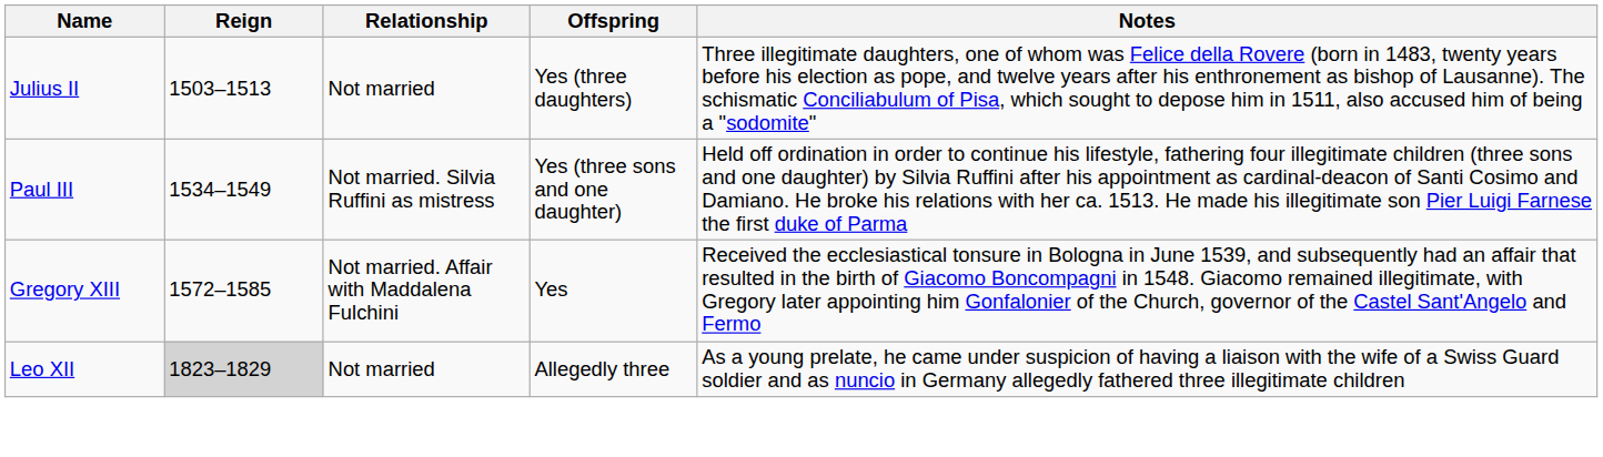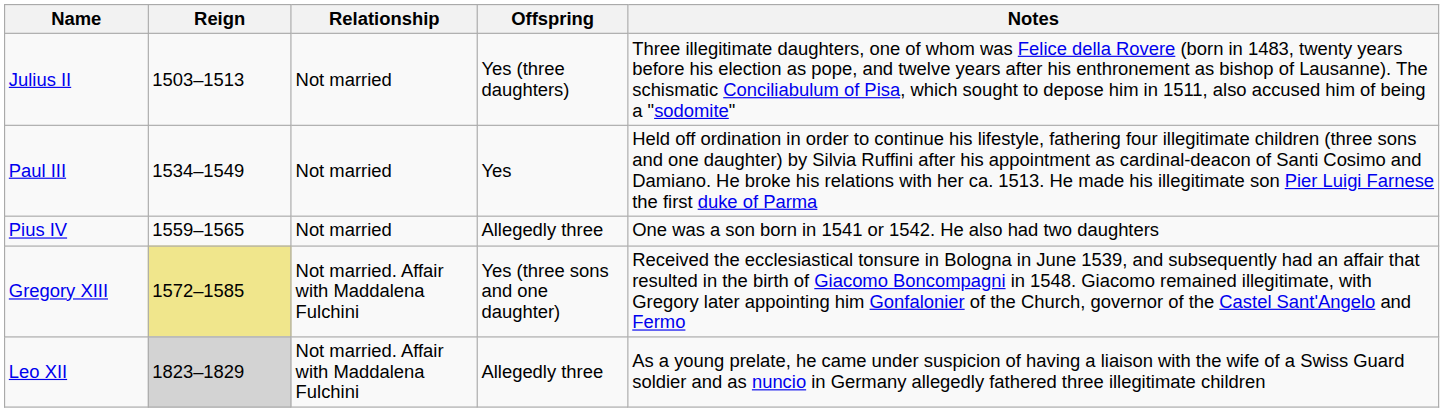 <table class="wikitable">
 <tr>
 <th width=10%>Name</th>
 <th width=10%>Reign</th>
 <th>Relationship</th>
 <th>Offspring</th>
 <th>Notes</th>
 </tr>
 <tr>
 <td><a href='#'>Julius II</a></td>
 <td>1503–1513</td>
 <td>Not married</td>
 <td>Yes (three daughters)</td>
 <td>Three illegitimate daughters, one of whom was <a href='#'>Felice della Rovere</a> (born in 1483, twenty years before his election as pope, and twelve years after his enthronement as bishop of Lausanne). The schismatic <a href='#'>Conciliabulum of Pisa</a>, which sought to depose him in 1511, also accused him of being a "<a href='#'>sodomite</a>"</td>
 </tr>
 <tr>
 <td><a href='#'>Paul III</a></td>
 <td>1534–1549</td>
-<td>Not married. Silvia Ruffini as mistress</td>
-<td>Yes (three sons and one daughter)</td>
+<td>Not married</td>
+<td>Yes</td>
 <td>Held off ordination in order to continue his lifestyle, fathering four illegitimate children (three sons and one daughter) by Silvia Ruffini after his appointment as cardinal-deacon of Santi Cosimo and Damiano. He broke his relations with her ca. 1513. He made his illegitimate son <a href='#'>Pier Luigi Farnese</a> the first <a href='#'>duke of Parma</a></td>
 </tr>
 <tr>
+<td><a href='#'>Pius IV</a></td>
+<td>1559–1565</td>
+<td>Not married</td>
+<td>Allegedly three</td>
+<td>One was a son born in 1541 or 1542. He also had two daughters</td>
+</tr>
+<tr>
 <td><a href='#'>Gregory XIII</a></td>
-<td>1572–1585</td>
+<td style="background: khaki;">1572–1585</td>
 <td>Not married. Affair with Maddalena Fulchini</td>
-<td>Yes</td>
+<td>Yes (three sons and one daughter)</td>
 <td>Received the ecclesiastical tonsure in Bologna in June 1539, and subsequently had an affair that resulted in the birth of <a href='#'>Giacomo Boncompagni</a> in 1548. Giacomo remained illegitimate, with Gregory later appointing him <a href='#'>Gonfalonier</a> of the Church, governor of the <a href='#'>Castel Sant'Angelo</a> and <a href='#'>Fermo</a></td>
 </tr>
 <tr>
 <td><a href='#'>Leo XII</a></td>
 <td style="background: lightgrey;">1823–1829</td>
-<td>Not married</td>
+<td>Not married. Affair with Maddalena Fulchini</td>
 <td>Allegedly three</td>
 <td>As a young prelate, he came under suspicion of having a liaison with the wife of a Swiss Guard soldier and as <a href='#'>nuncio</a> in Germany allegedly fathered three illegitimate children</td>
 </tr>
 </table>
